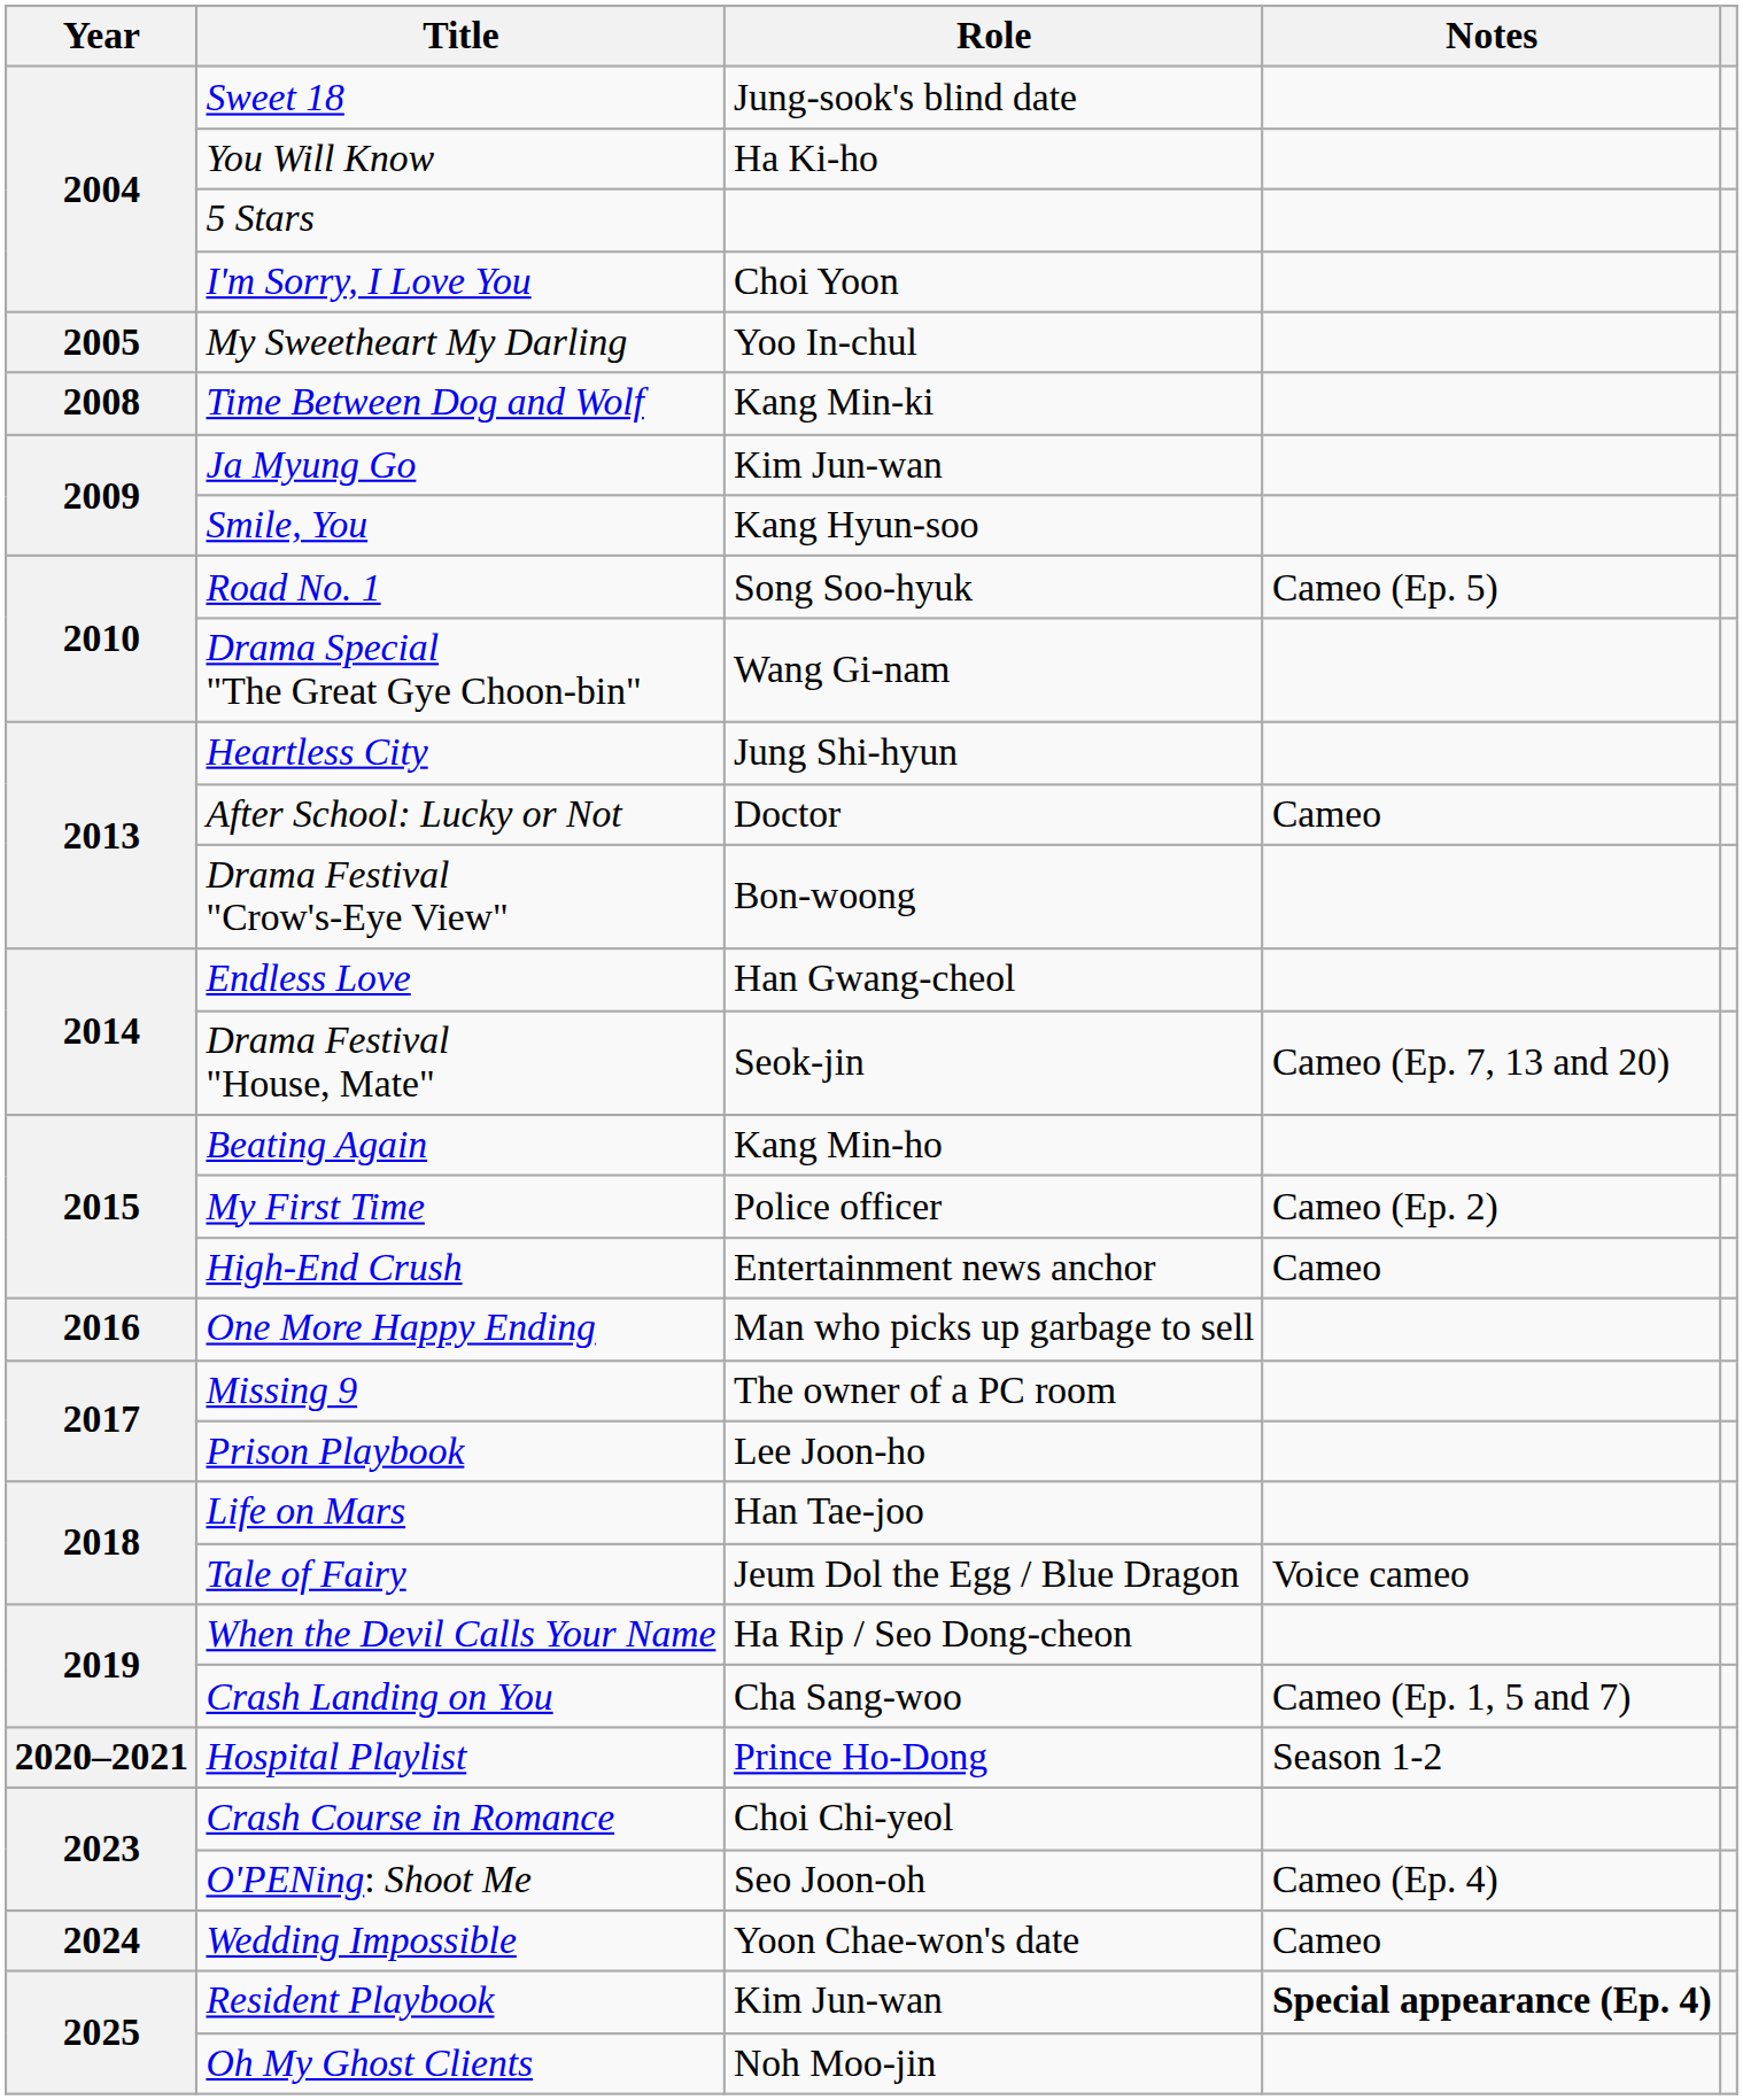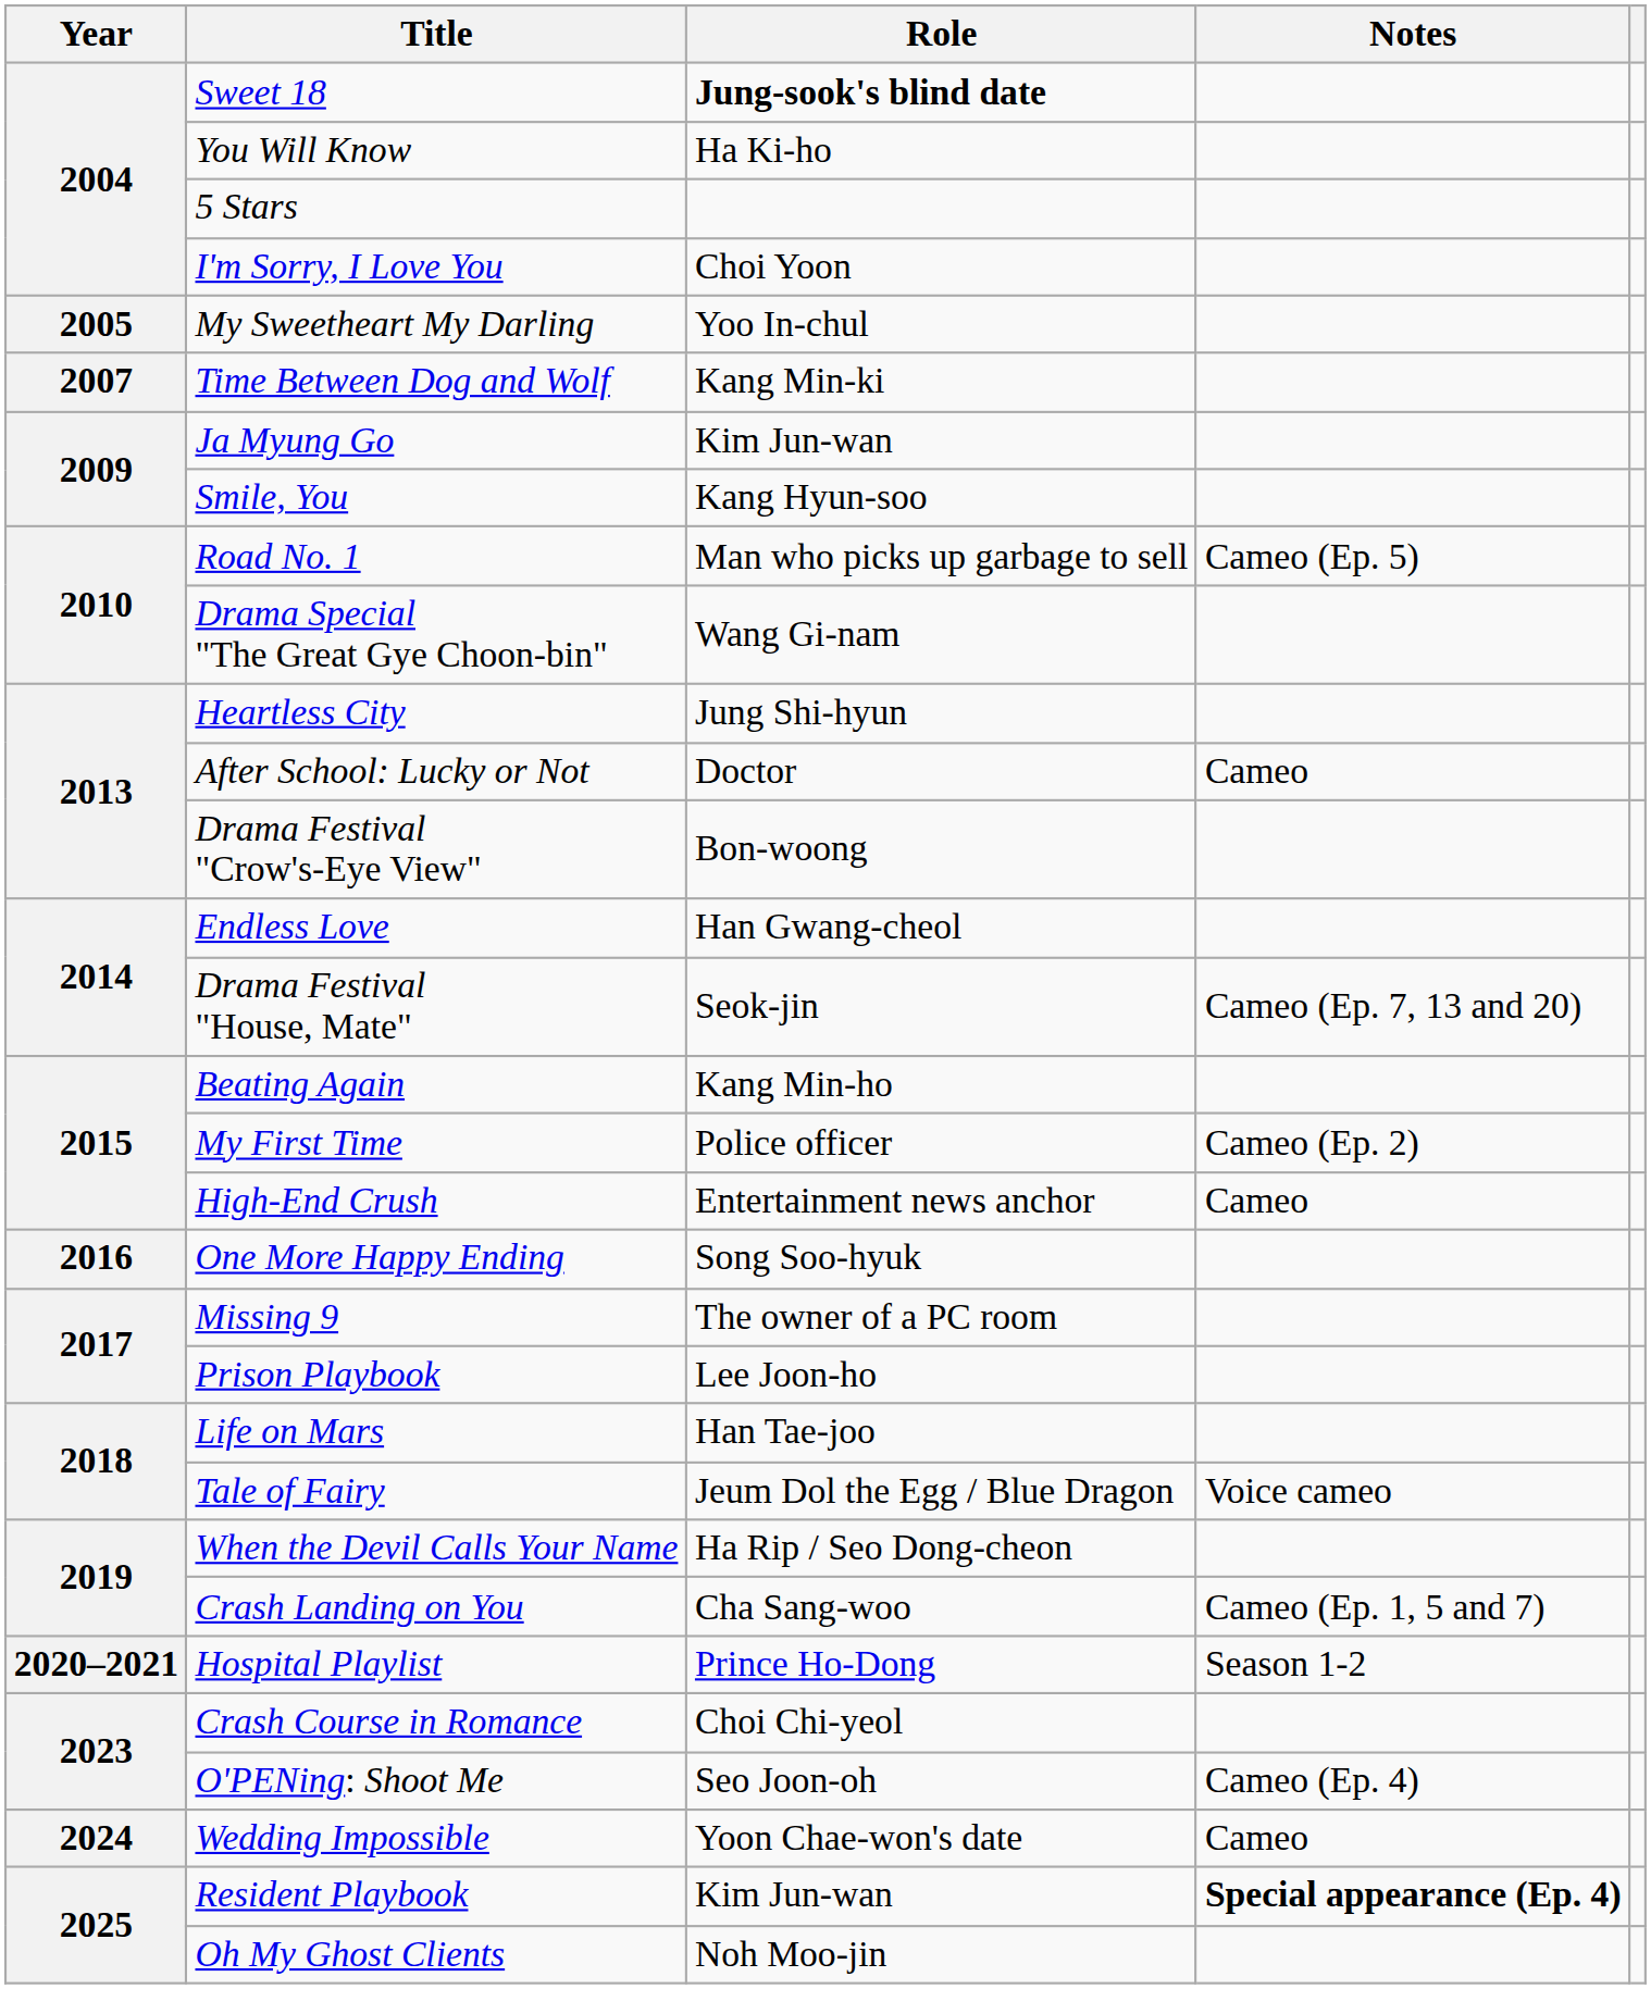 <table class="wikitable plainrowheaders">
 <tr>
 <th scope="col">Year</th>
 <th scope="col">Title</th>
 <th scope="col">Role</th>
 <th scope="col">Notes</th>
 <th scope="col" class="unsortable"></th>
 </tr>
 <tr>
 <th scope="row" rowspan="4">2004</th>
 <td><em><a href='#'>Sweet 18</a></em></td>
-<td>Jung-sook's blind date</td>
+<td><strong>Jung-sook's blind date</strong></td>
 <td></td>
 <td style="text-align:center"></td>
 </tr>
 <tr>
 <td><em>You Will Know</em></td>
 <td>Ha Ki-ho</td>
 <td></td>
 <td style="text-align:center"></td>
 </tr>
 <tr>
 <td><em>5 Stars</em></td>
 <td></td>
 <td></td>
 <td style="text-align:center"></td>
 </tr>
 <tr>
 <td><em><a href='#'>I'm Sorry, I Love You</a></em></td>
 <td>Choi Yoon</td>
 <td></td>
 <td style="text-align:center"></td>
 </tr>
 <tr>
 <th scope="row">2005</th>
 <td><em>My Sweetheart My Darling</em></td>
 <td>Yoo In-chul</td>
 <td></td>
 <td style="text-align:center"></td>
 </tr>
 <tr>
-<th scope="row">2008</th>
+<th scope="row">2007</th>
 <td><em><a href='#'>Time Between Dog and Wolf</a></em></td>
 <td>Kang Min-ki</td>
 <td></td>
 <td style="text-align:center"></td>
 </tr>
 <tr>
 <th scope="row" rowspan="2">2009</th>
 <td><em><a href='#'>Ja Myung Go</a></em></td>
 <td>Kim Jun-wan</td>
 <td></td>
 <td style="text-align:center"></td>
 </tr>
 <tr>
 <td><em><a href='#'>Smile, You</a></em></td>
 <td>Kang Hyun-soo</td>
 <td></td>
 <td style="text-align:center"></td>
 </tr>
 <tr>
 <th scope="row" rowspan="2">2010</th>
 <td><em><a href='#'>Road No. 1</a></em></td>
-<td>Song Soo-hyuk</td>
+<td>Man who picks up garbage to sell</td>
 <td>Cameo (Ep. 5)</td>
 <td style="text-align:center"></td>
 </tr>
 <tr>
 <td><em><a href='#'>Drama Special</a></em><br>"The Great Gye Choon-bin"</td>
 <td>Wang Gi-nam</td>
 <td></td>
 <td style="text-align:center"></td>
 </tr>
 <tr>
 <th scope="row" rowspan="3">2013</th>
 <td><em><a href='#'>Heartless City</a></em></td>
 <td>Jung Shi-hyun</td>
 <td></td>
 <td style="text-align:center"></td>
 </tr>
 <tr>
 <td><em>After School: Lucky or Not</em></td>
 <td>Doctor</td>
 <td>Cameo</td>
 <td style="text-align:center"></td>
 </tr>
 <tr>
 <td><em>Drama Festival</em><br>"Crow's-Eye View"</td>
 <td>Bon-woong</td>
 <td></td>
 <td style="text-align:center"></td>
 </tr>
 <tr>
 <th scope="row" rowspan="2">2014</th>
 <td><em><a href='#'>Endless Love</a></em></td>
 <td>Han Gwang-cheol</td>
 <td></td>
 <td style="text-align:center"></td>
 </tr>
 <tr>
 <td><em>Drama Festival</em><br>"House, Mate"</td>
 <td>Seok-jin</td>
 <td>Cameo (Ep. 7, 13 and 20)</td>
 <td style="text-align:center"></td>
 </tr>
 <tr>
 <th scope="row" rowspan="3">2015</th>
 <td><em><a href='#'>Beating Again</a></em></td>
 <td>Kang Min-ho</td>
 <td></td>
 <td style="text-align:center"></td>
 </tr>
 <tr>
 <td><em><a href='#'>My First Time</a></em></td>
 <td>Police officer</td>
 <td>Cameo (Ep. 2)</td>
 <td style="text-align:center"></td>
 </tr>
 <tr>
 <td><em><a href='#'>High-End Crush</a></em></td>
 <td>Entertainment news anchor</td>
 <td>Cameo</td>
 <td style="text-align:center"></td>
 </tr>
 <tr>
 <th scope="row">2016</th>
 <td><em><a href='#'>One More Happy Ending</a></em></td>
-<td>Man who picks up garbage to sell</td>
+<td>Song Soo-hyuk</td>
 <td></td>
 <td style="text-align:center"></td>
 </tr>
 <tr>
 <th scope="row" rowspan="2">2017</th>
 <td><em><a href='#'>Missing 9</a></em></td>
 <td>The owner of a PC room</td>
 <td></td>
 <td style="text-align:center"></td>
 </tr>
 <tr>
 <td><em><a href='#'>Prison Playbook</a></em></td>
 <td>Lee Joon-ho</td>
 <td></td>
 <td style="text-align:center"></td>
 </tr>
 <tr>
 <th scope="row" rowspan="2">2018</th>
 <td><em><a href='#'>Life on Mars</a></em></td>
 <td>Han Tae-joo</td>
 <td></td>
 <td style="text-align:center"></td>
 </tr>
 <tr>
 <td><em><a href='#'>Tale of Fairy</a></em></td>
 <td>Jeum Dol the Egg / Blue Dragon</td>
 <td>Voice cameo</td>
 <td style="text-align:center"></td>
 </tr>
 <tr>
 <th scope="row" rowspan="2">2019</th>
 <td><em><a href='#'>When the Devil Calls Your Name</a></em></td>
 <td>Ha Rip / Seo Dong-cheon</td>
 <td></td>
 <td style="text-align:center"></td>
 </tr>
 <tr>
 <td><em><a href='#'>Crash Landing on You</a></em></td>
 <td>Cha Sang-woo</td>
 <td>Cameo (Ep. 1, 5 and 7)</td>
 <td style="text-align:center"></td>
 </tr>
 <tr>
 <th scope="row">2020–2021</th>
 <td><em><a href='#'>Hospital Playlist</a></em></td>
 <td><a href='#'>Prince Ho-Dong</a></td>
 <td>Season 1-2</td>
 <td style="text-align:center"></td>
 </tr>
 <tr>
 <th scope="row" rowspan="2">2023</th>
 <td><em><a href='#'>Crash Course in Romance</a></em></td>
 <td>Choi Chi-yeol</td>
 <td></td>
 <td style="text-align:center"></td>
 </tr>
 <tr>
 <td><em><a href='#'>O'PENing</a></em>: <em>Shoot Me</em></td>
 <td>Seo Joon-oh</td>
 <td>Cameo (Ep. 4)</td>
 <td style="text-align:center"></td>
 </tr>
 <tr>
 <th scope="row">2024</th>
 <td><em><a href='#'>Wedding Impossible</a></em></td>
 <td>Yoon Chae-won's date</td>
 <td>Cameo</td>
 <td style="text-align:center"></td>
 </tr>
 <tr>
 <th scope="row" rowspan="2">2025</th>
 <td><em><a href='#'>Resident Playbook</a></em></td>
 <td>Kim Jun-wan</td>
 <td><strong>Special appearance (Ep. 4)</strong></td>
 <td style="text-align:center"></td>
 </tr>
 <tr>
 <td><em><a href='#'>Oh My Ghost Clients</a></em></td>
 <td>Noh Moo-jin</td>
 <td></td>
 <td style="text-align:center"></td>
 </tr>
 </table>
